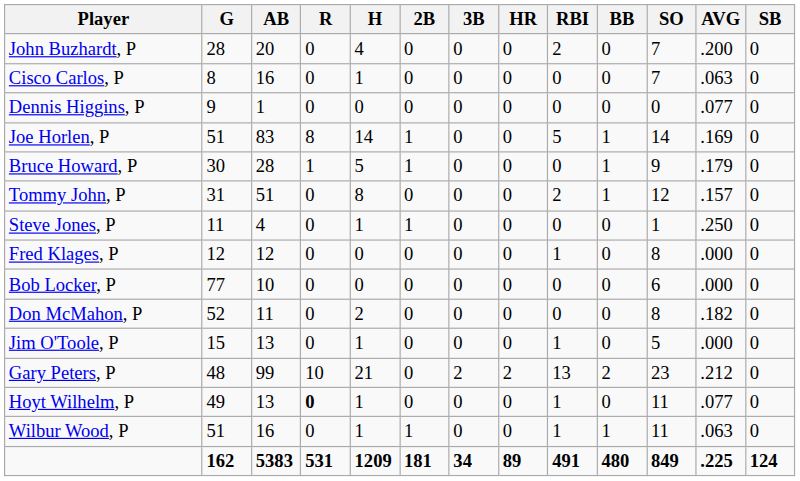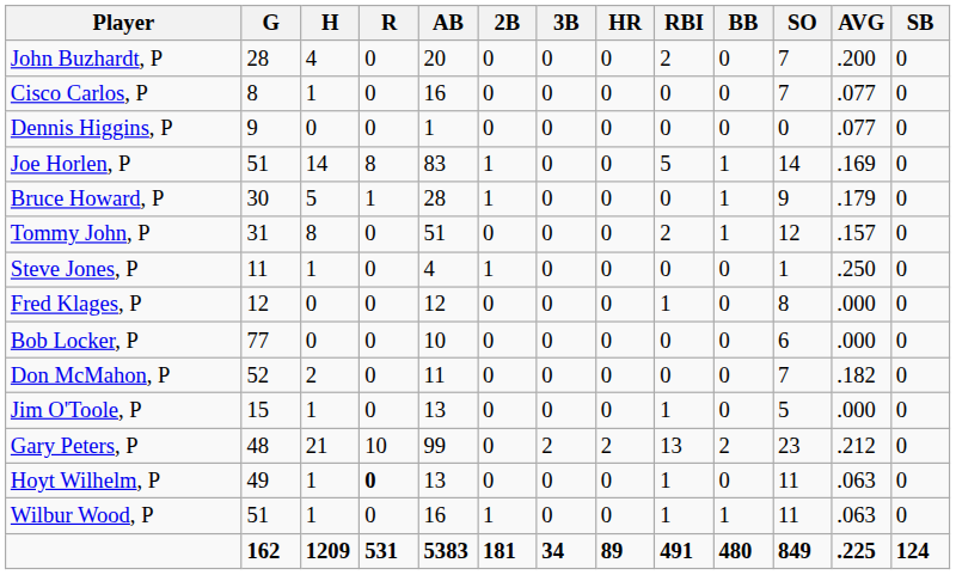 <table class="wikitable sortable">
 <tr>
 <th width="24%">Player</th>
 <th width="6%">G</th>
+<th width="6%">H</th>
+<th width="6%">R</th>
 <th width="6%">AB</th>
-<th width="6%">R</th>
-<th width="6%">H</th>
 <th width="6%">2B</th>
 <th width="6%">3B</th>
 <th width="6%">HR</th>
 <th width="6%">RBI</th>
 <th width="6%">BB</th>
 <th width="6%">SO</th>
 <th width="6%">AVG</th>
 <th width="6%">SB</th>
 </tr>
 <tr>
 <td><a href='#'>John Buzhardt</a>, P</td>
 <td>28</td>
+<td>4</td>
+<td>0</td>
 <td>20</td>
-<td>0</td>
-<td>4</td>
 <td>0</td>
 <td>0</td>
 <td>0</td>
 <td>2</td>
 <td>0</td>
 <td>7</td>
 <td>.200</td>
 <td>0</td>
 </tr>
 <tr>
 <td><a href='#'>Cisco Carlos</a>, P</td>
 <td>8</td>
+<td>1</td>
+<td>0</td>
 <td>16</td>
-<td>0</td>
-<td>1</td>
 <td>0</td>
 <td>0</td>
 <td>0</td>
 <td>0</td>
 <td>0</td>
 <td>7</td>
-<td>.063</td>
+<td>.077</td>
 <td>0</td>
 </tr>
 <tr>
 <td><a href='#'>Dennis Higgins</a>, P</td>
 <td>9</td>
-<td>1</td>
 <td>0</td>
 <td>0</td>
+<td>1</td>
 <td>0</td>
 <td>0</td>
 <td>0</td>
 <td>0</td>
 <td>0</td>
 <td>0</td>
 <td>.077</td>
 <td>0</td>
 </tr>
 <tr>
 <td><a href='#'>Joe Horlen</a>, P</td>
 <td>51</td>
+<td>14</td>
+<td>8</td>
 <td>83</td>
-<td>8</td>
-<td>14</td>
 <td>1</td>
 <td>0</td>
 <td>0</td>
 <td>5</td>
 <td>1</td>
 <td>14</td>
 <td>.169</td>
 <td>0</td>
 </tr>
 <tr>
 <td><a href='#'>Bruce Howard</a>, P</td>
 <td>30</td>
+<td>5</td>
+<td>1</td>
 <td>28</td>
-<td>1</td>
-<td>5</td>
 <td>1</td>
 <td>0</td>
 <td>0</td>
 <td>0</td>
 <td>1</td>
 <td>9</td>
 <td>.179</td>
 <td>0</td>
 </tr>
 <tr>
 <td><a href='#'>Tommy John</a>, P</td>
 <td>31</td>
+<td>8</td>
+<td>0</td>
 <td>51</td>
-<td>0</td>
-<td>8</td>
 <td>0</td>
 <td>0</td>
 <td>0</td>
 <td>2</td>
 <td>1</td>
 <td>12</td>
 <td>.157</td>
 <td>0</td>
 </tr>
 <tr>
 <td><a href='#'>Steve Jones</a>, P</td>
 <td>11</td>
+<td>1</td>
+<td>0</td>
 <td>4</td>
-<td>0</td>
-<td>1</td>
 <td>1</td>
 <td>0</td>
 <td>0</td>
 <td>0</td>
 <td>0</td>
 <td>1</td>
 <td>.250</td>
 <td>0</td>
 </tr>
 <tr>
 <td><a href='#'>Fred Klages</a>, P</td>
 <td>12</td>
-<td>12</td>
 <td>0</td>
 <td>0</td>
+<td>12</td>
 <td>0</td>
 <td>0</td>
 <td>0</td>
 <td>1</td>
 <td>0</td>
 <td>8</td>
 <td>.000</td>
 <td>0</td>
 </tr>
 <tr>
 <td><a href='#'>Bob Locker</a>, P</td>
 <td>77</td>
-<td>10</td>
 <td>0</td>
 <td>0</td>
+<td>10</td>
 <td>0</td>
 <td>0</td>
 <td>0</td>
 <td>0</td>
 <td>0</td>
 <td>6</td>
 <td>.000</td>
 <td>0</td>
 </tr>
 <tr>
 <td><a href='#'>Don McMahon</a>, P</td>
 <td>52</td>
+<td>2</td>
+<td>0</td>
 <td>11</td>
-<td>0</td>
-<td>2</td>
 <td>0</td>
 <td>0</td>
 <td>0</td>
 <td>0</td>
 <td>0</td>
-<td>8</td>
+<td>7</td>
 <td>.182</td>
 <td>0</td>
 </tr>
 <tr>
 <td><a href='#'>Jim O'Toole</a>, P</td>
 <td>15</td>
+<td>1</td>
+<td>0</td>
 <td>13</td>
-<td>0</td>
-<td>1</td>
 <td>0</td>
 <td>0</td>
 <td>0</td>
 <td>1</td>
 <td>0</td>
 <td>5</td>
 <td>.000</td>
 <td>0</td>
 </tr>
 <tr>
 <td><a href='#'>Gary Peters</a>, P</td>
 <td>48</td>
+<td>21</td>
+<td>10</td>
 <td>99</td>
-<td>10</td>
-<td>21</td>
 <td>0</td>
 <td>2</td>
 <td>2</td>
 <td>13</td>
 <td>2</td>
 <td>23</td>
 <td>.212</td>
 <td>0</td>
 </tr>
 <tr>
 <td><a href='#'>Hoyt Wilhelm</a>, P</td>
 <td>49</td>
+<td>1</td>
+<td><strong>0</strong></td>
 <td>13</td>
-<td><strong>0</strong></td>
-<td>1</td>
 <td>0</td>
 <td>0</td>
 <td>0</td>
 <td>1</td>
 <td>0</td>
 <td>11</td>
-<td>.077</td>
+<td>.063</td>
 <td>0</td>
 </tr>
 <tr>
 <td><a href='#'>Wilbur Wood</a>, P</td>
 <td>51</td>
+<td>1</td>
+<td>0</td>
 <td>16</td>
-<td>0</td>
-<td>1</td>
 <td>1</td>
 <td>0</td>
 <td>0</td>
 <td>1</td>
 <td>1</td>
 <td>11</td>
 <td>.063</td>
 <td>0</td>
 </tr>
 <tr class="sortbottom">
 <td></td>
 <td><strong>162</strong></td>
+<td><strong>1209</strong></td>
+<td><strong>531</strong></td>
 <td><strong>5383</strong></td>
-<td><strong>531</strong></td>
-<td><strong>1209</strong></td>
 <td><strong>181</strong></td>
 <td><strong>34</strong></td>
 <td><strong>89</strong></td>
 <td><strong>491</strong></td>
 <td><strong>480</strong></td>
 <td><strong>849</strong></td>
 <td><strong>.225</strong></td>
 <td><strong>124</strong></td>
 </tr>
 </table>
